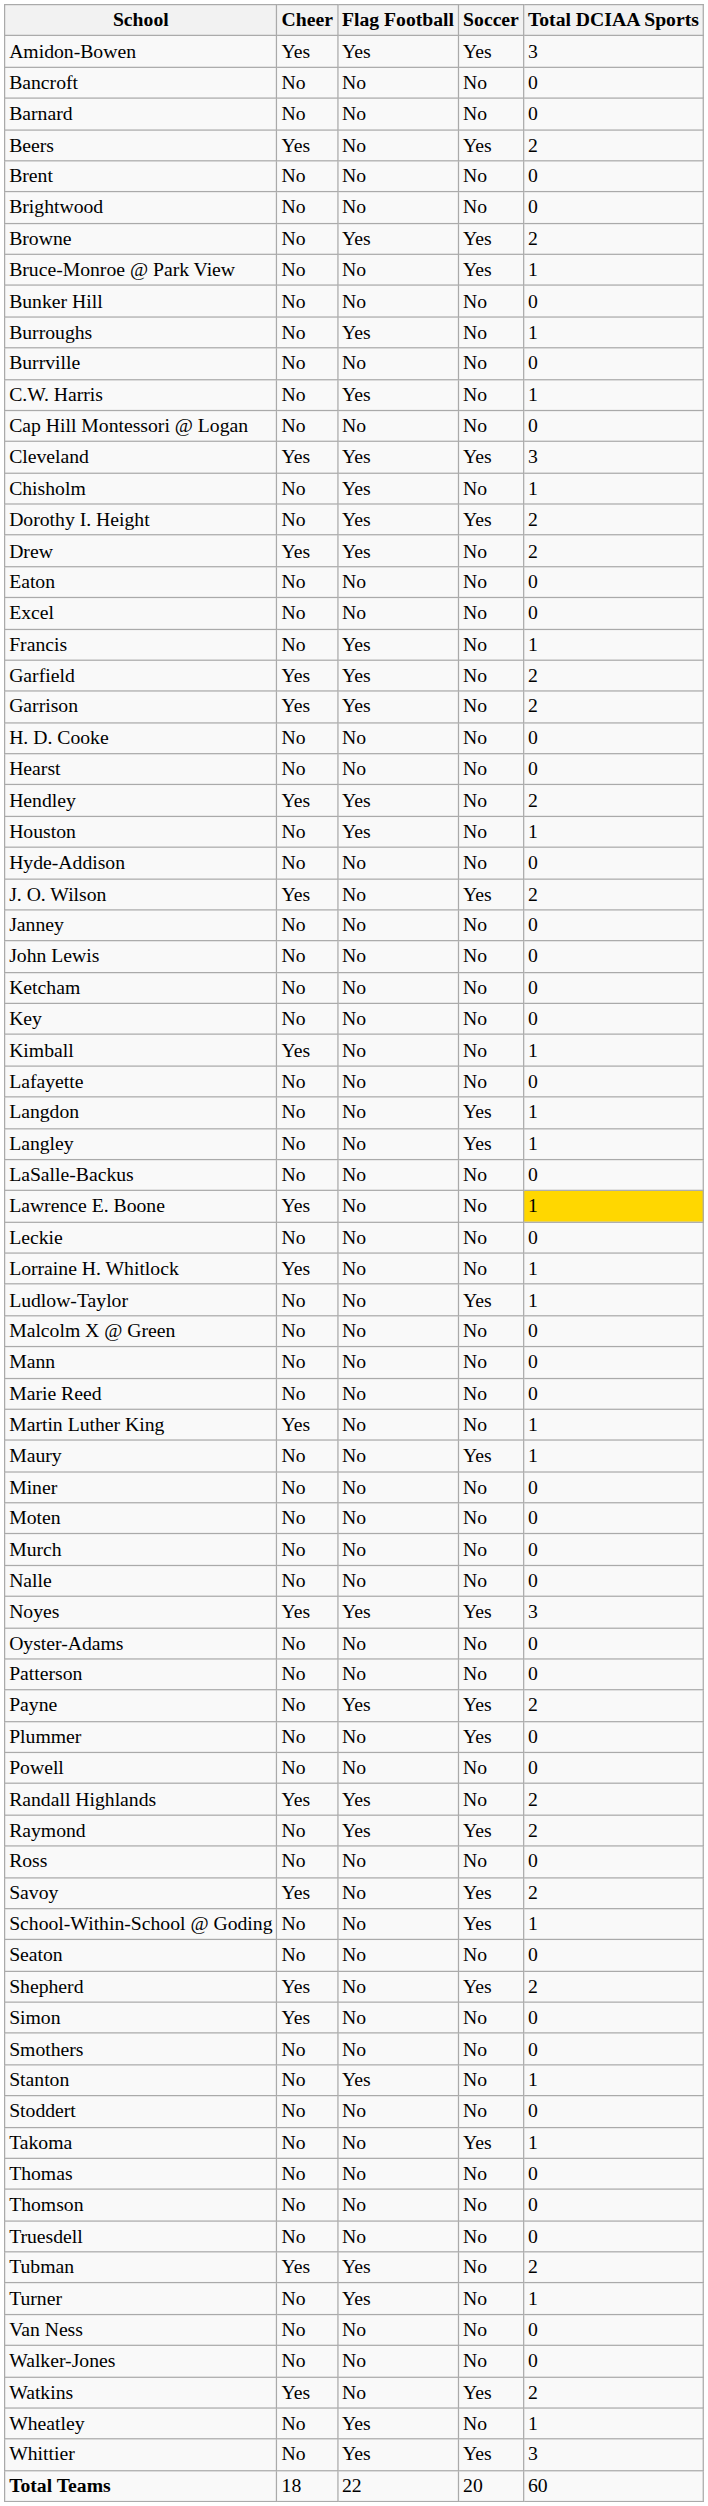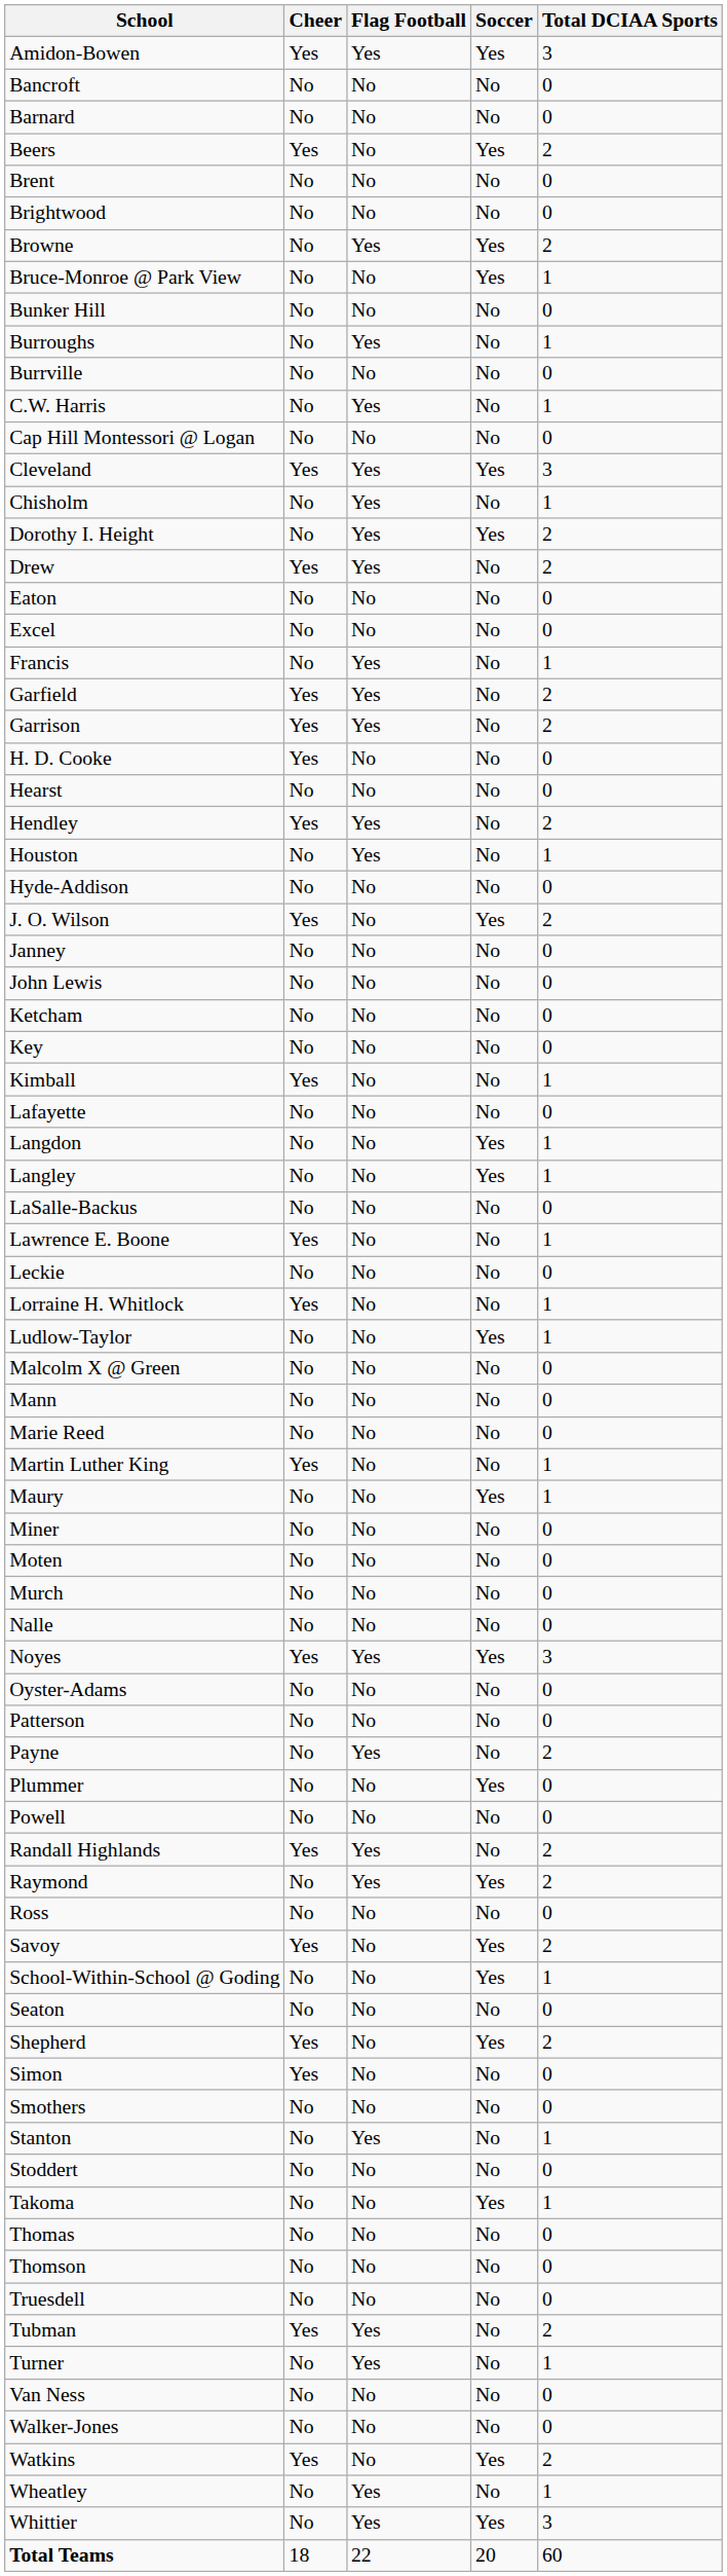 <table class="wikitable sortable">
 <tr>
 <th>School</th>
 <th>Cheer</th>
 <th>Flag Football</th>
 <th>Soccer</th>
 <th>Total DCIAA Sports</th>
 </tr>
 <tr>
 <td>Amidon-Bowen</td>
 <td>Yes</td>
 <td>Yes</td>
 <td>Yes</td>
 <td>3</td>
 </tr>
 <tr>
 <td>Bancroft</td>
 <td>No</td>
 <td>No</td>
 <td>No</td>
 <td>0</td>
 </tr>
 <tr>
 <td>Barnard</td>
 <td>No</td>
 <td>No</td>
 <td>No</td>
 <td>0</td>
 </tr>
 <tr>
 <td>Beers</td>
 <td>Yes</td>
 <td>No</td>
 <td>Yes</td>
 <td>2</td>
 </tr>
 <tr>
 <td>Brent</td>
 <td>No</td>
 <td>No</td>
 <td>No</td>
 <td>0</td>
 </tr>
 <tr>
 <td>Brightwood</td>
 <td>No</td>
 <td>No</td>
 <td>No</td>
 <td>0</td>
 </tr>
 <tr>
 <td>Browne</td>
 <td>No</td>
 <td>Yes</td>
 <td>Yes</td>
 <td>2</td>
 </tr>
 <tr>
 <td>Bruce-Monroe @ Park View</td>
 <td>No</td>
 <td>No</td>
 <td>Yes</td>
 <td>1</td>
 </tr>
 <tr>
 <td>Bunker Hill</td>
 <td>No</td>
 <td>No</td>
 <td>No</td>
 <td>0</td>
 </tr>
 <tr>
 <td>Burroughs</td>
 <td>No</td>
 <td>Yes</td>
 <td>No</td>
 <td>1</td>
 </tr>
 <tr>
 <td>Burrville</td>
 <td>No</td>
 <td>No</td>
 <td>No</td>
 <td>0</td>
 </tr>
 <tr>
 <td>C.W. Harris</td>
 <td>No</td>
 <td>Yes</td>
 <td>No</td>
 <td>1</td>
 </tr>
 <tr>
 <td>Cap Hill Montessori @ Logan</td>
 <td>No</td>
 <td>No</td>
 <td>No</td>
 <td>0</td>
 </tr>
 <tr>
 <td>Cleveland</td>
 <td>Yes</td>
 <td>Yes</td>
 <td>Yes</td>
 <td>3</td>
 </tr>
 <tr>
 <td>Chisholm</td>
 <td>No</td>
 <td>Yes</td>
 <td>No</td>
 <td>1</td>
 </tr>
 <tr>
 <td>Dorothy I. Height</td>
 <td>No</td>
 <td>Yes</td>
 <td>Yes</td>
 <td>2</td>
 </tr>
 <tr>
 <td>Drew</td>
 <td>Yes</td>
 <td>Yes</td>
 <td>No</td>
 <td>2</td>
 </tr>
 <tr>
 <td>Eaton</td>
 <td>No</td>
 <td>No</td>
 <td>No</td>
 <td>0</td>
 </tr>
 <tr>
 <td>Excel</td>
 <td>No</td>
 <td>No</td>
 <td>No</td>
 <td>0</td>
 </tr>
 <tr>
 <td>Francis</td>
 <td>No</td>
 <td>Yes</td>
 <td>No</td>
 <td>1</td>
 </tr>
 <tr>
 <td>Garfield</td>
 <td>Yes</td>
 <td>Yes</td>
 <td>No</td>
 <td>2</td>
 </tr>
 <tr>
 <td>Garrison</td>
 <td>Yes</td>
 <td>Yes</td>
 <td>No</td>
 <td>2</td>
 </tr>
 <tr>
 <td>H. D. Cooke</td>
-<td>No</td>
+<td>Yes</td>
 <td>No</td>
 <td>No</td>
 <td>0</td>
 </tr>
 <tr>
 <td>Hearst</td>
 <td>No</td>
 <td>No</td>
 <td>No</td>
 <td>0</td>
 </tr>
 <tr>
 <td>Hendley</td>
 <td>Yes</td>
 <td>Yes</td>
 <td>No</td>
 <td>2</td>
 </tr>
 <tr>
 <td>Houston</td>
 <td>No</td>
 <td>Yes</td>
 <td>No</td>
 <td>1</td>
 </tr>
 <tr>
 <td>Hyde-Addison</td>
 <td>No</td>
 <td>No</td>
 <td>No</td>
 <td>0</td>
 </tr>
 <tr>
 <td>J. O. Wilson</td>
 <td>Yes</td>
 <td>No</td>
 <td>Yes</td>
 <td>2</td>
 </tr>
 <tr>
 <td>Janney</td>
 <td>No</td>
 <td>No</td>
 <td>No</td>
 <td>0</td>
 </tr>
 <tr>
 <td>John Lewis</td>
 <td>No</td>
 <td>No</td>
 <td>No</td>
 <td>0</td>
 </tr>
 <tr>
 <td>Ketcham</td>
 <td>No</td>
 <td>No</td>
 <td>No</td>
 <td>0</td>
 </tr>
 <tr>
 <td>Key</td>
 <td>No</td>
 <td>No</td>
 <td>No</td>
 <td>0</td>
 </tr>
 <tr>
 <td>Kimball</td>
 <td>Yes</td>
 <td>No</td>
 <td>No</td>
 <td>1</td>
 </tr>
 <tr>
 <td>Lafayette</td>
 <td>No</td>
 <td>No</td>
 <td>No</td>
 <td>0</td>
 </tr>
 <tr>
 <td>Langdon</td>
 <td>No</td>
 <td>No</td>
 <td>Yes</td>
 <td>1</td>
 </tr>
 <tr>
 <td>Langley</td>
 <td>No</td>
 <td>No</td>
 <td>Yes</td>
 <td>1</td>
 </tr>
 <tr>
 <td>LaSalle-Backus</td>
 <td>No</td>
 <td>No</td>
 <td>No</td>
 <td>0</td>
 </tr>
 <tr>
 <td>Lawrence E. Boone</td>
 <td>Yes</td>
 <td>No</td>
 <td>No</td>
-<td style="background: gold;">1</td>
+<td>1</td>
 </tr>
 <tr>
 <td>Leckie</td>
 <td>No</td>
 <td>No</td>
 <td>No</td>
 <td>0</td>
 </tr>
 <tr>
 <td>Lorraine H. Whitlock</td>
 <td>Yes</td>
 <td>No</td>
 <td>No</td>
 <td>1</td>
 </tr>
 <tr>
 <td>Ludlow-Taylor</td>
 <td>No</td>
 <td>No</td>
 <td>Yes</td>
 <td>1</td>
 </tr>
 <tr>
 <td>Malcolm X @ Green</td>
 <td>No</td>
 <td>No</td>
 <td>No</td>
 <td>0</td>
 </tr>
 <tr>
 <td>Mann</td>
 <td>No</td>
 <td>No</td>
 <td>No</td>
 <td>0</td>
 </tr>
 <tr>
 <td>Marie Reed</td>
 <td>No</td>
 <td>No</td>
 <td>No</td>
 <td>0</td>
 </tr>
 <tr>
 <td>Martin Luther King</td>
 <td>Yes</td>
 <td>No</td>
 <td>No</td>
 <td>1</td>
 </tr>
 <tr>
 <td>Maury</td>
 <td>No</td>
 <td>No</td>
 <td>Yes</td>
 <td>1</td>
 </tr>
 <tr>
 <td>Miner</td>
 <td>No</td>
 <td>No</td>
 <td>No</td>
 <td>0</td>
 </tr>
 <tr>
 <td>Moten</td>
 <td>No</td>
 <td>No</td>
 <td>No</td>
 <td>0</td>
 </tr>
 <tr>
 <td>Murch</td>
 <td>No</td>
 <td>No</td>
 <td>No</td>
 <td>0</td>
 </tr>
 <tr>
 <td>Nalle</td>
 <td>No</td>
 <td>No</td>
 <td>No</td>
 <td>0</td>
 </tr>
 <tr>
 <td>Noyes</td>
 <td>Yes</td>
 <td>Yes</td>
 <td>Yes</td>
 <td>3</td>
 </tr>
 <tr>
 <td>Oyster-Adams</td>
 <td>No</td>
 <td>No</td>
 <td>No</td>
 <td>0</td>
 </tr>
 <tr>
 <td>Patterson</td>
 <td>No</td>
 <td>No</td>
 <td>No</td>
 <td>0</td>
 </tr>
 <tr>
 <td>Payne</td>
 <td>No</td>
 <td>Yes</td>
-<td>Yes</td>
+<td>No</td>
 <td>2</td>
 </tr>
 <tr>
 <td>Plummer</td>
 <td>No</td>
 <td>No</td>
 <td>Yes</td>
 <td>0</td>
 </tr>
 <tr>
 <td>Powell</td>
 <td>No</td>
 <td>No</td>
 <td>No</td>
 <td>0</td>
 </tr>
 <tr>
 <td>Randall Highlands</td>
 <td>Yes</td>
 <td>Yes</td>
 <td>No</td>
 <td>2</td>
 </tr>
 <tr>
 <td>Raymond</td>
 <td>No</td>
 <td>Yes</td>
 <td>Yes</td>
 <td>2</td>
 </tr>
 <tr>
 <td>Ross</td>
 <td>No</td>
 <td>No</td>
 <td>No</td>
 <td>0</td>
 </tr>
 <tr>
 <td>Savoy</td>
 <td>Yes</td>
 <td>No</td>
 <td>Yes</td>
 <td>2</td>
 </tr>
 <tr>
 <td>School-Within-School @ Goding</td>
 <td>No</td>
 <td>No</td>
 <td>Yes</td>
 <td>1</td>
 </tr>
 <tr>
 <td>Seaton</td>
 <td>No</td>
 <td>No</td>
 <td>No</td>
 <td>0</td>
 </tr>
 <tr>
 <td>Shepherd</td>
 <td>Yes</td>
 <td>No</td>
 <td>Yes</td>
 <td>2</td>
 </tr>
 <tr>
 <td>Simon</td>
 <td>Yes</td>
 <td>No</td>
 <td>No</td>
 <td>0</td>
 </tr>
 <tr>
 <td>Smothers</td>
 <td>No</td>
 <td>No</td>
 <td>No</td>
 <td>0</td>
 </tr>
 <tr>
 <td>Stanton</td>
 <td>No</td>
 <td>Yes</td>
 <td>No</td>
 <td>1</td>
 </tr>
 <tr>
 <td>Stoddert</td>
 <td>No</td>
 <td>No</td>
 <td>No</td>
 <td>0</td>
 </tr>
 <tr>
 <td>Takoma</td>
 <td>No</td>
 <td>No</td>
 <td>Yes</td>
 <td>1</td>
 </tr>
 <tr>
 <td>Thomas</td>
 <td>No</td>
 <td>No</td>
 <td>No</td>
 <td>0</td>
 </tr>
 <tr>
 <td>Thomson</td>
 <td>No</td>
 <td>No</td>
 <td>No</td>
 <td>0</td>
 </tr>
 <tr>
 <td>Truesdell</td>
 <td>No</td>
 <td>No</td>
 <td>No</td>
 <td>0</td>
 </tr>
 <tr>
 <td>Tubman</td>
 <td>Yes</td>
 <td>Yes</td>
 <td>No</td>
 <td>2</td>
 </tr>
 <tr>
 <td>Turner</td>
 <td>No</td>
 <td>Yes</td>
 <td>No</td>
 <td>1</td>
 </tr>
 <tr>
 <td>Van Ness</td>
 <td>No</td>
 <td>No</td>
 <td>No</td>
 <td>0</td>
 </tr>
 <tr>
 <td>Walker-Jones</td>
 <td>No</td>
 <td>No</td>
 <td>No</td>
 <td>0</td>
 </tr>
 <tr>
 <td>Watkins</td>
 <td>Yes</td>
 <td>No</td>
 <td>Yes</td>
 <td>2</td>
 </tr>
 <tr>
 <td>Wheatley</td>
 <td>No</td>
 <td>Yes</td>
 <td>No</td>
 <td>1</td>
 </tr>
 <tr>
 <td>Whittier</td>
 <td>No</td>
 <td>Yes</td>
 <td>Yes</td>
 <td>3</td>
 </tr>
 <tr>
 <td><strong>Total Teams</strong></td>
 <td>18</td>
 <td>22</td>
 <td>20</td>
 <td>60</td>
 </tr>
 </table>
